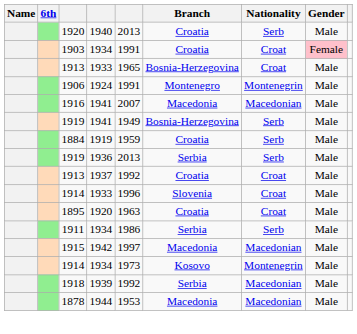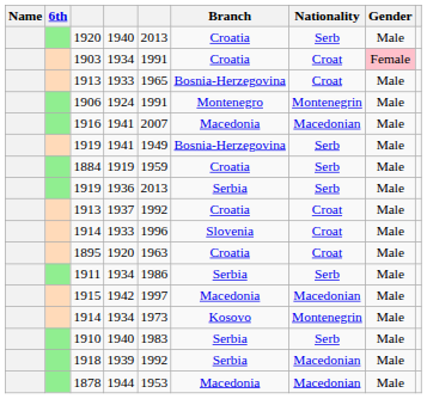 <table class="wikitable sortable" style=text-align:center>
 <tr>
 <th scope="col">Name</th>
 <th scope="col"><a href='#'>6th</a></th>
 <th scope="col"></th>
 <th scope="col"></th>
 <th scope="col"></th>
 <th scope="col">Branch</th>
 <th scope="col">Nationality</th>
 <th scope="col">Gender</th>
 <th scope="col" class="unsortable"></th>
 </tr>
 <tr>
 <th align="center" scope="row" style="font-weight:normal;"></th>
 <td bgcolor = LightGreen></td>
 <td>1920</td>
 <td>1940</td>
 <td>2013</td>
 <td><a href='#'>Croatia</a></td>
 <td><a href='#'>Serb</a></td>
 <td>Male</td>
 <td></td>
 </tr>
 <tr>
 <th align="center" scope="row" style="font-weight:normal;"></th>
 <td bgcolor = PeachPuff></td>
 <td>1903</td>
 <td>1934</td>
 <td>1991</td>
 <td><a href='#'>Croatia</a></td>
 <td><a href='#'>Croat</a></td>
 <td style="background: Pink">Female</td>
 <td></td>
 </tr>
 <tr>
 <th align="center" scope="row" style="font-weight:normal;"></th>
 <td bgcolor = PeachPuff></td>
 <td>1913</td>
 <td>1933</td>
 <td>1965</td>
 <td><a href='#'>Bosnia-Herzegovina</a></td>
 <td><a href='#'>Croat</a></td>
 <td>Male</td>
 <td></td>
 </tr>
 <tr>
 <th align="center" scope="row" style="font-weight:normal;"></th>
 <td bgcolor = LightGreen></td>
 <td>1906</td>
 <td>1924</td>
 <td>1991</td>
 <td><a href='#'>Montenegro</a></td>
 <td><a href='#'>Montenegrin</a></td>
 <td>Male</td>
 <td></td>
 </tr>
 <tr>
 <th align="center" scope="row" style="font-weight:normal;"></th>
 <td bgcolor = LightGreen></td>
 <td>1916</td>
 <td>1941</td>
 <td>2007</td>
 <td><a href='#'>Macedonia</a></td>
 <td><a href='#'>Macedonian</a></td>
 <td>Male</td>
 <td></td>
 </tr>
 <tr>
 <th align="center" scope="row" style="font-weight:normal;"></th>
 <td bgcolor = PeachPuff></td>
 <td>1919</td>
 <td>1941</td>
 <td>1949</td>
 <td><a href='#'>Bosnia-Herzegovina</a></td>
 <td><a href='#'>Serb</a></td>
 <td>Male</td>
 <td></td>
 </tr>
 <tr>
 <th align="center" scope="row" style="font-weight:normal;"></th>
 <td bgcolor = LightGreen></td>
 <td>1884</td>
 <td>1919</td>
 <td>1959</td>
 <td><a href='#'>Croatia</a></td>
 <td><a href='#'>Serb</a></td>
 <td>Male</td>
 <td></td>
 </tr>
 <tr>
 <th align="center" scope="row" style="font-weight:normal;"></th>
 <td bgcolor = LightGreen></td>
 <td>1919</td>
 <td>1936</td>
 <td>2013</td>
 <td><a href='#'>Serbia</a></td>
 <td><a href='#'>Serb</a></td>
 <td>Male</td>
 <td></td>
 </tr>
 <tr>
 <th align="center" scope="row" style="font-weight:normal;"></th>
 <td bgcolor = PeachPuff></td>
 <td>1913</td>
 <td>1937</td>
 <td>1992</td>
 <td><a href='#'>Croatia</a></td>
 <td><a href='#'>Croat</a></td>
 <td>Male</td>
 <td></td>
 </tr>
 <tr>
 <th align="center" scope="row" style="font-weight:normal;"></th>
 <td bgcolor = PeachPuff></td>
 <td>1914</td>
 <td>1933</td>
 <td>1996</td>
 <td><a href='#'>Slovenia</a></td>
 <td><a href='#'>Croat</a></td>
 <td>Male</td>
 <td></td>
 </tr>
 <tr>
 <th align="center" scope="row" style="font-weight:normal;"></th>
 <td bgcolor = PeachPuff></td>
 <td>1895</td>
 <td>1920</td>
 <td>1963</td>
 <td><a href='#'>Croatia</a></td>
 <td><a href='#'>Croat</a></td>
 <td>Male</td>
 <td></td>
 </tr>
 <tr>
 <th align="center" scope="row" style="font-weight:normal;"></th>
 <td bgcolor = LightGreen></td>
 <td>1911</td>
 <td>1934</td>
 <td>1986</td>
 <td><a href='#'>Serbia</a></td>
 <td><a href='#'>Serb</a></td>
 <td>Male</td>
 <td></td>
 </tr>
 <tr>
 <th align="center" scope="row" style="font-weight:normal;"></th>
 <td bgcolor = PeachPuff></td>
 <td>1915</td>
 <td>1942</td>
 <td>1997</td>
 <td><a href='#'>Macedonia</a></td>
 <td><a href='#'>Macedonian</a></td>
 <td>Male</td>
 <td></td>
 </tr>
 <tr>
 <th align="center" scope="row" style="font-weight:normal;"></th>
 <td bgcolor = PeachPuff></td>
 <td>1914</td>
 <td>1934</td>
 <td>1973</td>
 <td><a href='#'>Kosovo</a></td>
 <td><a href='#'>Montenegrin</a></td>
 <td>Male</td>
 <td></td>
 </tr>
 <tr>
 <th align="center" scope="row" style="font-weight:normal;"></th>
 <td bgcolor = LightGreen></td>
+<td>1910</td>
+<td>1940</td>
+<td>1983</td>
+<td><a href='#'>Serbia</a></td>
+<td><a href='#'>Serb</a></td>
+<td>Male</td>
+<td></td>
+</tr>
+<tr>
+<th align="center" scope="row" style="font-weight:normal;"></th>
+<td bgcolor = LightGreen></td>
 <td>1918</td>
 <td>1939</td>
 <td>1992</td>
 <td><a href='#'>Serbia</a></td>
 <td><a href='#'>Macedonian</a></td>
 <td>Male</td>
 <td></td>
 </tr>
 <tr>
 <th align="center" scope="row" style="font-weight:normal;"></th>
 <td bgcolor = LightGreen></td>
 <td>1878</td>
 <td>1944</td>
 <td>1953</td>
 <td><a href='#'>Macedonia</a></td>
 <td><a href='#'>Macedonian</a></td>
 <td>Male</td>
 <td></td>
 </tr>
 </table>
